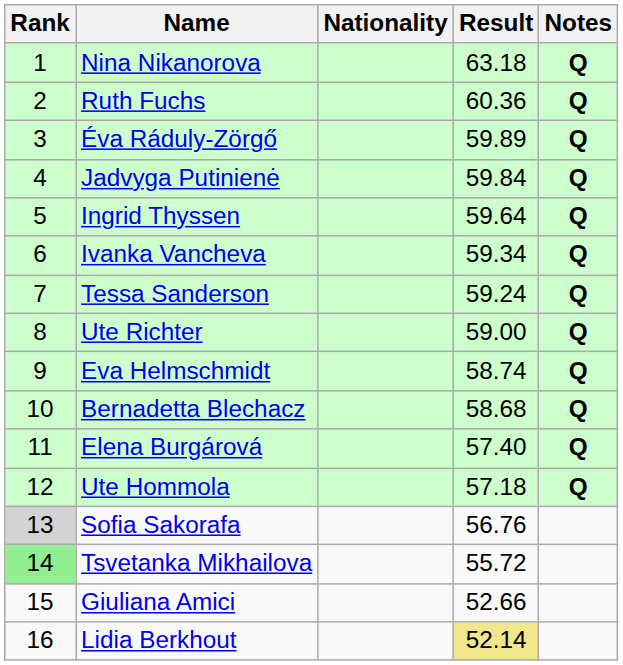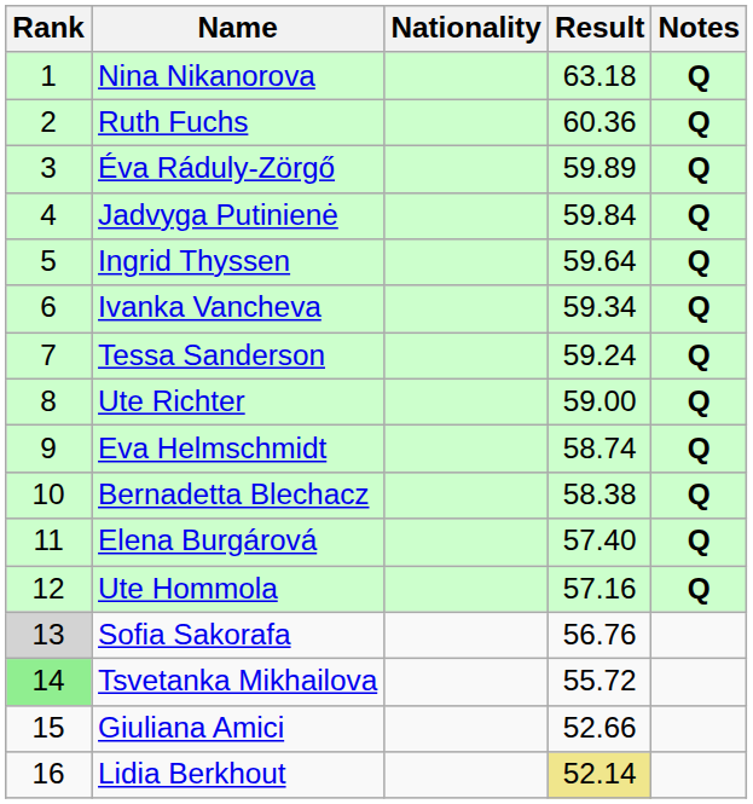 <table class="wikitable sortable" style="text-align:center">
 <tr>
 <th>Rank</th>
 <th>Name</th>
 <th>Nationality</th>
 <th>Result</th>
 <th>Notes</th>
 </tr>
 <tr bgcolor=ccffcc>
 <td>1</td>
 <td align=left><a href='#'>Nina Nikanorova</a></td>
 <td align=left></td>
 <td>63.18</td>
 <td><strong>Q</strong></td>
 </tr>
 <tr bgcolor=ccffcc>
 <td>2</td>
 <td align=left><a href='#'>Ruth Fuchs</a></td>
 <td align=left></td>
 <td>60.36</td>
 <td><strong>Q</strong></td>
 </tr>
 <tr bgcolor=ccffcc>
 <td>3</td>
 <td align=left><a href='#'>Éva Ráduly-Zörgő</a></td>
 <td align=left></td>
 <td>59.89</td>
 <td><strong>Q</strong></td>
 </tr>
 <tr bgcolor=ccffcc>
 <td>4</td>
 <td align=left><a href='#'>Jadvyga Putinienė</a></td>
 <td align=left></td>
 <td>59.84</td>
 <td><strong>Q</strong></td>
 </tr>
 <tr bgcolor=ccffcc>
 <td>5</td>
 <td align=left><a href='#'>Ingrid Thyssen</a></td>
 <td align=left></td>
 <td>59.64</td>
 <td><strong>Q</strong></td>
 </tr>
 <tr bgcolor=ccffcc>
 <td>6</td>
 <td align=left><a href='#'>Ivanka Vancheva</a></td>
 <td align=left></td>
 <td>59.34</td>
 <td><strong>Q</strong></td>
 </tr>
 <tr bgcolor=ccffcc>
 <td>7</td>
 <td align=left><a href='#'>Tessa Sanderson</a></td>
 <td align=left></td>
 <td>59.24</td>
 <td><strong>Q</strong></td>
 </tr>
 <tr bgcolor=ccffcc>
 <td>8</td>
 <td align=left><a href='#'>Ute Richter</a></td>
 <td align=left></td>
 <td>59.00</td>
 <td><strong>Q</strong></td>
 </tr>
 <tr bgcolor=ccffcc>
 <td>9</td>
 <td align=left><a href='#'>Eva Helmschmidt</a></td>
 <td align=left></td>
 <td>58.74</td>
 <td><strong>Q</strong></td>
 </tr>
 <tr bgcolor=ccffcc>
 <td>10</td>
 <td align=left><a href='#'>Bernadetta Blechacz</a></td>
 <td align=left></td>
-<td>58.68</td>
+<td>58.38</td>
 <td><strong>Q</strong></td>
 </tr>
 <tr bgcolor=ccffcc>
 <td>11</td>
 <td align=left><a href='#'>Elena Burgárová</a></td>
 <td align=left></td>
 <td>57.40</td>
 <td><strong>Q</strong></td>
 </tr>
 <tr bgcolor=ccffcc>
 <td>12</td>
 <td align=left><a href='#'>Ute Hommola</a></td>
 <td align=left></td>
-<td>57.18</td>
+<td>57.16</td>
 <td><strong>Q</strong></td>
 </tr>
 <tr>
 <td style="background: lightgrey;">13</td>
 <td align=left><a href='#'>Sofia Sakorafa</a></td>
 <td align=left></td>
 <td>56.76</td>
 <td></td>
 </tr>
 <tr>
 <td style="background: lightgreen;">14</td>
 <td align=left><a href='#'>Tsvetanka Mikhailova</a></td>
 <td align=left></td>
 <td>55.72</td>
 <td></td>
 </tr>
 <tr>
 <td>15</td>
 <td align=left><a href='#'>Giuliana Amici</a></td>
 <td align=left></td>
 <td>52.66</td>
 <td></td>
 </tr>
 <tr>
 <td>16</td>
 <td align=left><a href='#'>Lidia Berkhout</a></td>
 <td align=left></td>
 <td style="background: khaki;">52.14</td>
 <td></td>
 </tr>
 </table>
